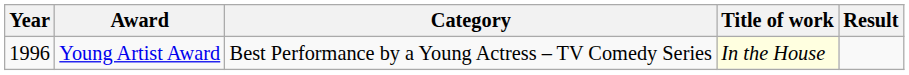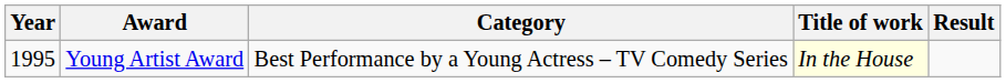 <table class="wikitable sortable">
 <tr>
 <th>Year</th>
 <th>Award</th>
 <th>Category</th>
 <th>Title of work</th>
 <th>Result</th>
 </tr>
 <tr>
-<td>1996</td>
+<td>1995</td>
 <td><a href='#'>Young Artist Award</a></td>
 <td>Best Performance by a Young Actress – TV Comedy Series</td>
 <td style="background: lightyellow;"><em>In the House</em></td>
 <td></td>
 </tr>
 </table>
